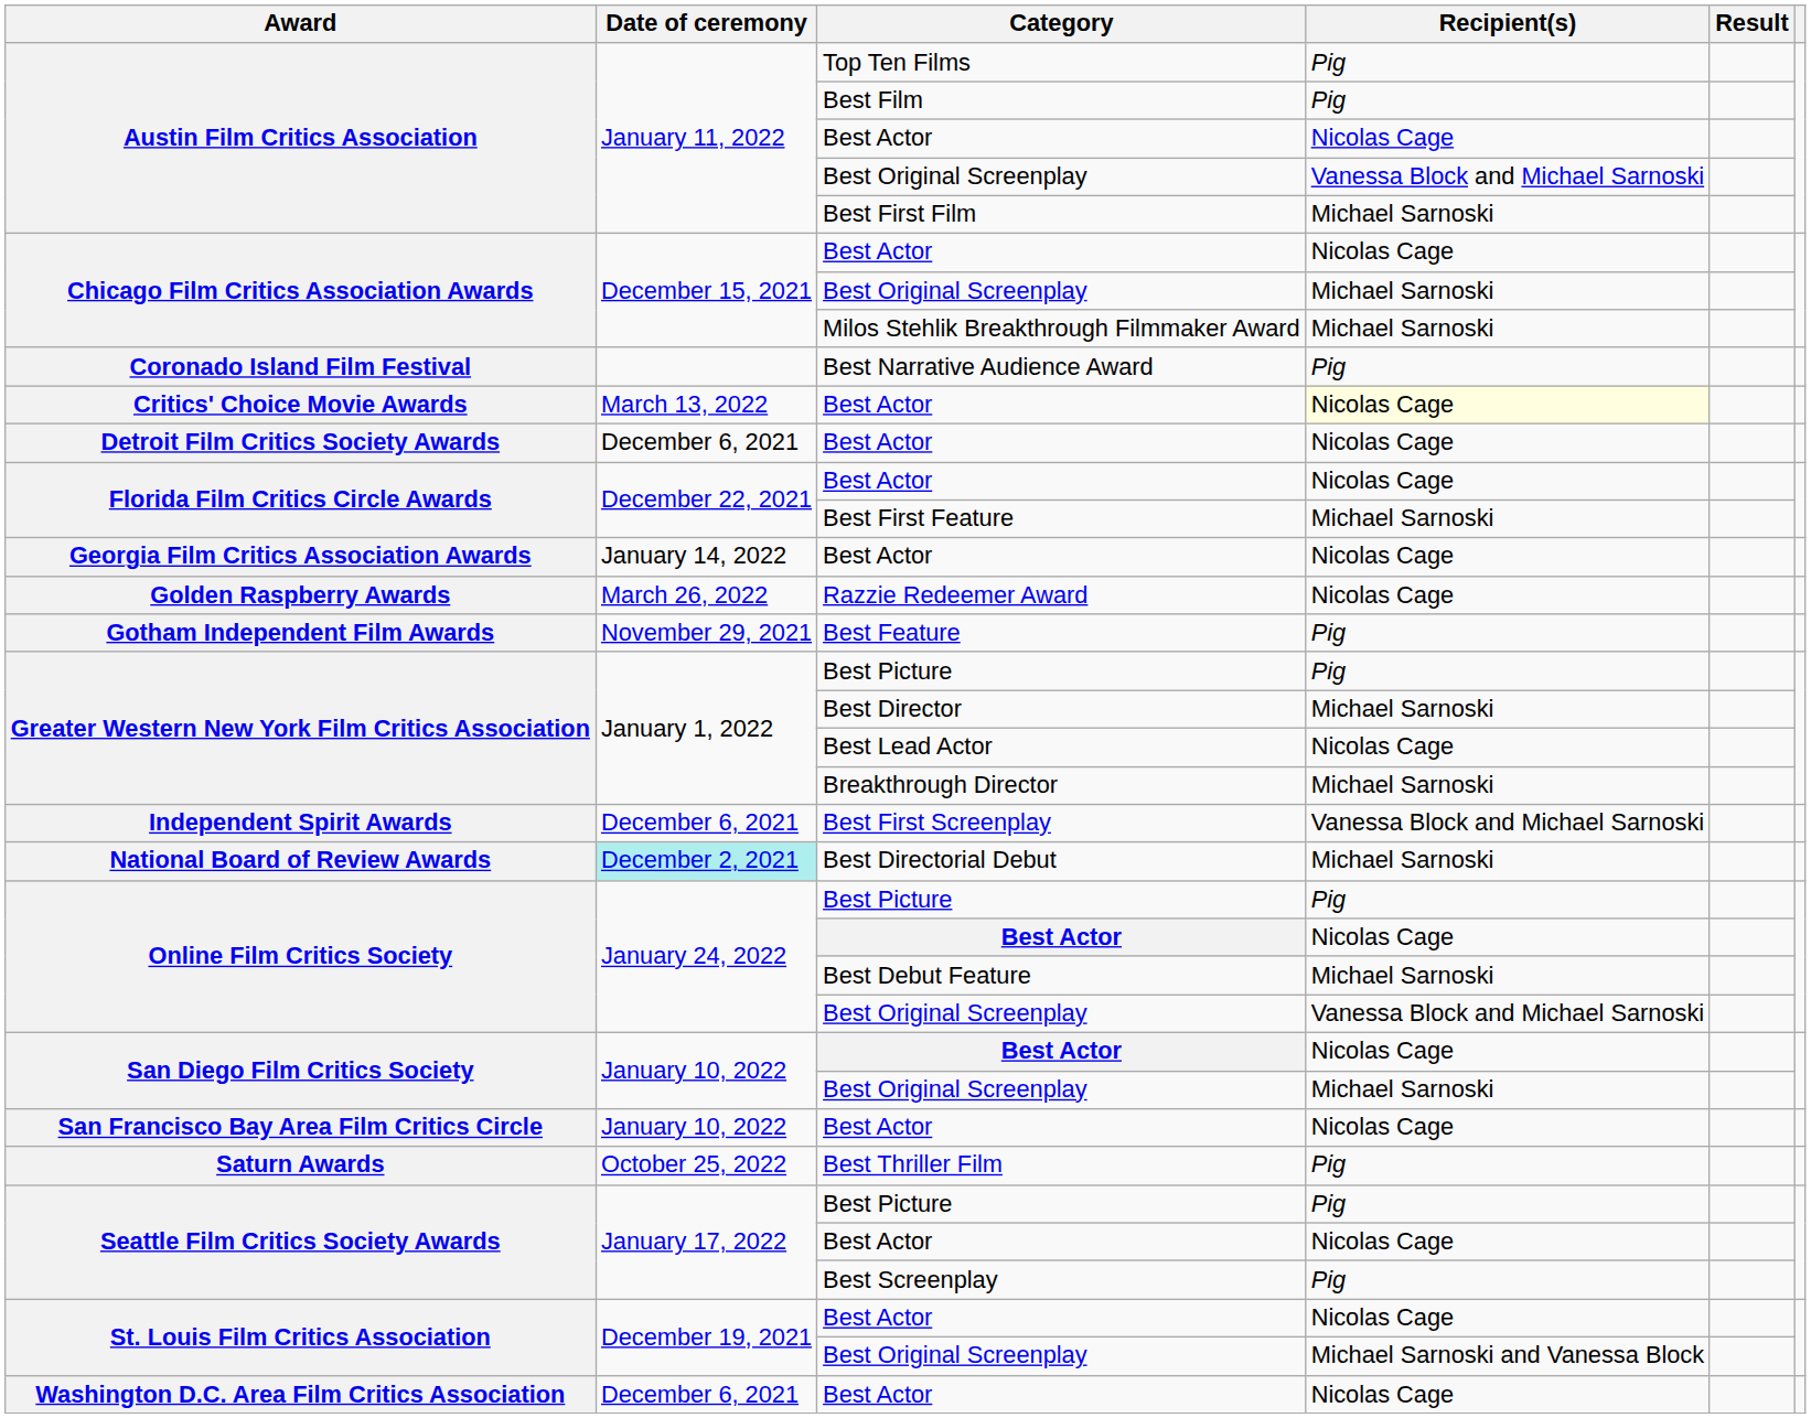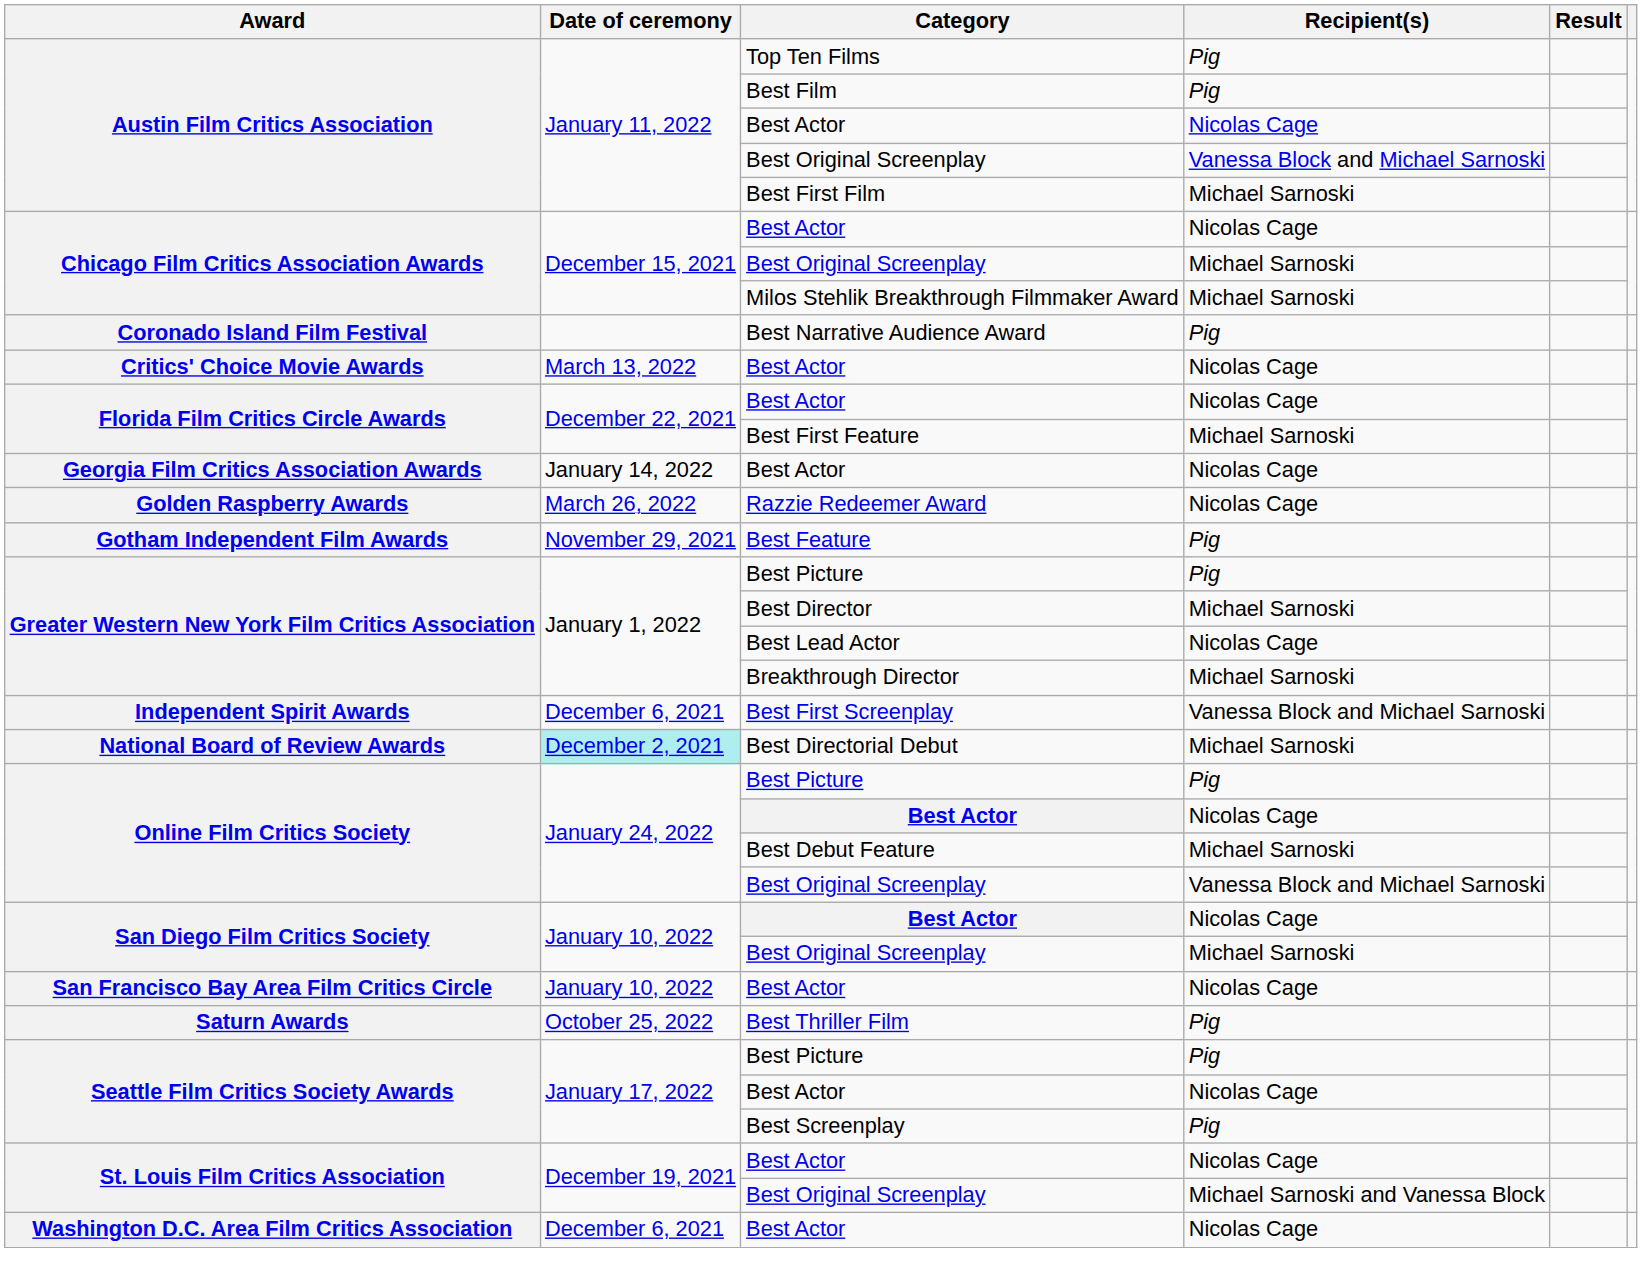 <table class="wikitable plainrowheaders sortable">
 <tr>
 <th scope="col">Award</th>
 <th scope="col">Date of ceremony</th>
 <th scope="col">Category</th>
 <th scope="col">Recipient(s)</th>
 <th scope="col">Result</th>
 <th scope="col" class="unsortable"></th>
 </tr>
 <tr>
 <th scope="row" rowspan="5"><a href='#'>Austin Film Critics Association</a></th>
 <td rowspan="5"><a href='#'>January 11, 2022</a></td>
 <td>Top Ten Films</td>
 <td><em>Pig</em></td>
 <td></td>
 <td rowspan="5"></td>
 </tr>
 <tr>
 <td>Best Film</td>
 <td><em>Pig</em></td>
 <td></td>
 </tr>
 <tr>
 <td>Best Actor</td>
 <td><a href='#'>Nicolas Cage</a></td>
 <td></td>
 </tr>
 <tr>
 <td>Best Original Screenplay</td>
 <td><a href='#'>Vanessa Block</a> and <a href='#'>Michael Sarnoski</a></td>
 <td></td>
 </tr>
 <tr>
 <td>Best First Film</td>
 <td>Michael Sarnoski</td>
 <td></td>
 </tr>
 <tr>
 <th scope="row" rowspan="3"><a href='#'>Chicago Film Critics Association Awards</a></th>
 <td rowspan="3"><a href='#'>December 15, 2021</a></td>
 <td><a href='#'>Best Actor</a></td>
 <td>Nicolas Cage</td>
 <td></td>
 <td rowspan="3"></td>
 </tr>
 <tr>
 <td><a href='#'>Best Original Screenplay</a></td>
 <td>Michael Sarnoski</td>
 <td></td>
 </tr>
 <tr>
 <td>Milos Stehlik Breakthrough Filmmaker Award</td>
 <td>Michael Sarnoski</td>
 <td></td>
 </tr>
 <tr>
 <th scope="row"><a href='#'>Coronado Island Film Festival</a></th>
 <td></td>
 <td>Best Narrative Audience Award</td>
 <td><em>Pig</em></td>
 <td></td>
 <td></td>
 </tr>
 <tr>
 <th scope="row"><a href='#'>Critics' Choice Movie Awards</a></th>
 <td><a href='#'>March 13, 2022</a></td>
-<td><a href='#'>Best Actor</a></td>
-<td style="background: lightyellow;">Nicolas Cage</td>
-<td></td>
-<td></td>
-</tr>
-<tr>
-<th scope="row"><a href='#'>Detroit Film Critics Society Awards</a></th>
-<td>December 6, 2021</td>
 <td><a href='#'>Best Actor</a></td>
 <td>Nicolas Cage</td>
 <td></td>
 <td></td>
 </tr>
 <tr>
 <th scope="row" rowspan="2"><a href='#'>Florida Film Critics Circle Awards</a></th>
 <td rowspan="2"><a href='#'>December 22, 2021</a></td>
 <td><a href='#'>Best Actor</a></td>
 <td>Nicolas Cage</td>
 <td></td>
 <td rowspan="2"></td>
 </tr>
 <tr>
 <td>Best First Feature</td>
 <td>Michael Sarnoski</td>
 <td></td>
 </tr>
 <tr>
 <th scope="row"><a href='#'>Georgia Film Critics Association Awards</a></th>
 <td>January 14, 2022</td>
 <td>Best Actor</td>
 <td>Nicolas Cage</td>
 <td></td>
 <td></td>
 </tr>
 <tr>
 <th scope="row"><a href='#'>Golden Raspberry Awards</a></th>
 <td><a href='#'>March 26, 2022</a></td>
 <td><a href='#'>Razzie Redeemer Award</a></td>
 <td>Nicolas Cage</td>
 <td></td>
 <td></td>
 </tr>
 <tr>
 <th scope="row"><a href='#'>Gotham Independent Film Awards</a></th>
 <td><a href='#'>November 29, 2021</a></td>
 <td><a href='#'>Best Feature</a></td>
 <td><em>Pig</em></td>
 <td></td>
 <td></td>
 </tr>
 <tr>
 <th scope="row" rowspan="4"><a href='#'>Greater Western New York Film Critics Association</a></th>
 <td rowspan="4">January 1, 2022</td>
 <td>Best Picture</td>
 <td><em>Pig</em></td>
 <td></td>
 <td rowspan="4" align=center></td>
 </tr>
 <tr>
 <td>Best Director</td>
 <td>Michael Sarnoski</td>
 <td></td>
 </tr>
 <tr>
 <td>Best Lead Actor</td>
 <td>Nicolas Cage</td>
 <td></td>
 </tr>
 <tr>
 <td>Breakthrough Director</td>
 <td>Michael Sarnoski</td>
 <td></td>
 </tr>
 <tr>
 <th scope="row"><a href='#'>Independent Spirit Awards</a></th>
 <td><a href='#'>December 6, 2021</a></td>
 <td><a href='#'>Best First Screenplay</a></td>
 <td>Vanessa Block and Michael Sarnoski</td>
 <td></td>
 <td></td>
 </tr>
 <tr>
 <th scope="row"><a href='#'>National Board of Review Awards</a></th>
 <td style="background: paleturquoise;"><a href='#'>December 2, 2021</a></td>
 <td>Best Directorial Debut</td>
 <td>Michael Sarnoski</td>
 <td></td>
 <td></td>
 </tr>
 <tr>
 <th scope="row" rowspan="4"><a href='#'>Online Film Critics Society</a></th>
 <td rowspan="4"><a href='#'>January 24, 2022</a></td>
 <td><a href='#'>Best Picture</a></td>
 <td><em>Pig</em></td>
 <td></td>
 <td rowspan="4"></td>
 </tr>
 <tr>
 <th scope="row"><a href='#'>Best Actor</a></th>
 <td>Nicolas Cage</td>
 <td></td>
 </tr>
 <tr>
 <td>Best Debut Feature</td>
 <td>Michael Sarnoski</td>
 <td></td>
 </tr>
 <tr>
 <td><a href='#'>Best Original Screenplay</a></td>
 <td>Vanessa Block and Michael Sarnoski</td>
 <td></td>
 </tr>
 <tr>
 <th scope="row" rowspan="2"><a href='#'>San Diego Film Critics Society</a></th>
 <td rowspan="2"><a href='#'>January 10, 2022</a></td>
 <th scope="row"><a href='#'>Best Actor</a></th>
 <td>Nicolas Cage</td>
 <td></td>
 <td rowspan="2"></td>
 </tr>
 <tr>
 <td><a href='#'>Best Original Screenplay</a></td>
 <td>Michael Sarnoski</td>
 <td></td>
 </tr>
 <tr>
 <th scope="row"><a href='#'>San Francisco Bay Area Film Critics Circle</a></th>
 <td><a href='#'>January 10, 2022</a></td>
 <td><a href='#'>Best Actor</a></td>
 <td>Nicolas Cage</td>
 <td></td>
 <td></td>
 </tr>
 <tr>
 <th scope="row"><a href='#'>Saturn Awards</a></th>
 <td><a href='#'>October 25, 2022</a></td>
 <td><a href='#'>Best Thriller Film</a></td>
 <td><em>Pig</em></td>
 <td></td>
 <td></td>
 </tr>
 <tr>
 <th scope="row" rowspan="3"><a href='#'>Seattle Film Critics Society Awards</a></th>
 <td rowspan="3"><a href='#'>January 17, 2022</a></td>
 <td>Best Picture</td>
 <td><em>Pig</em></td>
 <td></td>
 <td rowspan="3"></td>
 </tr>
 <tr>
 <td>Best Actor</td>
 <td>Nicolas Cage</td>
 <td></td>
 </tr>
 <tr>
 <td>Best Screenplay</td>
 <td><em>Pig</em></td>
 <td></td>
 </tr>
 <tr>
 <th scope="row" rowspan="2"><a href='#'>St. Louis Film Critics Association</a></th>
 <td rowspan="2"><a href='#'>December 19, 2021</a></td>
 <td><a href='#'>Best Actor</a></td>
 <td>Nicolas Cage</td>
 <td></td>
 <td rowspan="2"></td>
 </tr>
 <tr>
 <td><a href='#'>Best Original Screenplay</a></td>
 <td>Michael Sarnoski and Vanessa Block</td>
 <td></td>
 </tr>
 <tr>
 <th scope="row"><a href='#'>Washington D.C. Area Film Critics Association</a></th>
 <td><a href='#'>December 6, 2021</a></td>
 <td><a href='#'>Best Actor</a></td>
 <td>Nicolas Cage</td>
 <td></td>
 <td></td>
 </tr>
 <tr>
 </tr>
 </table>
